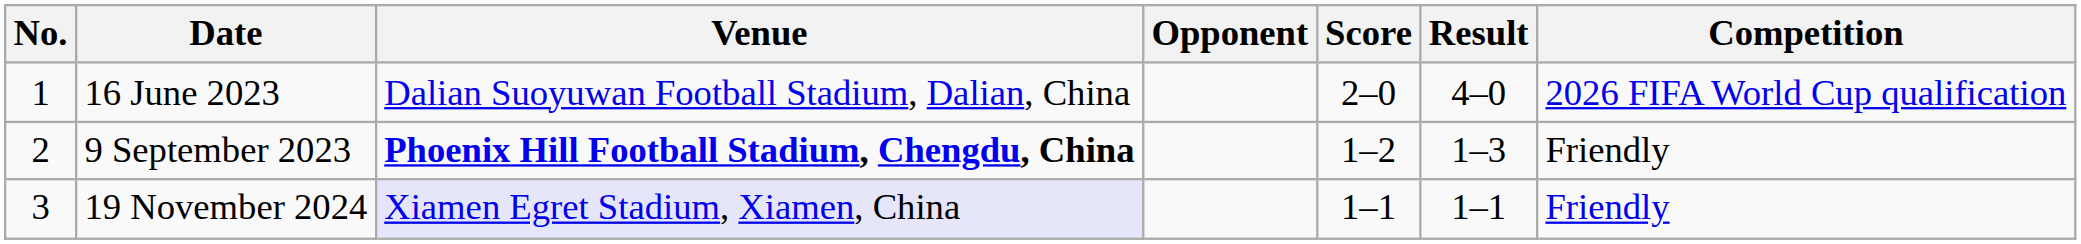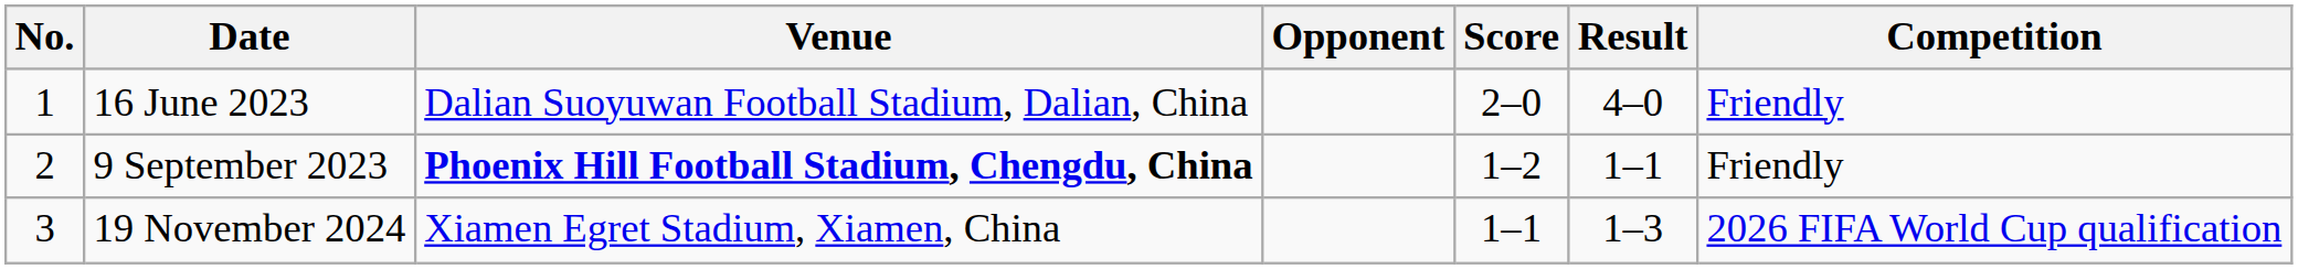 <table class="wikitable sortable">
 <tr>
 <th scope="col">No.</th>
 <th scope="col">Date</th>
 <th scope="col">Venue</th>
 <th scope="col">Opponent</th>
 <th scope="col">Score</th>
 <th scope="col">Result</th>
 <th scope="col">Competition</th>
 </tr>
 <tr>
 <td style="text-align:center">1</td>
 <td>16 June 2023</td>
 <td><a href='#'>Dalian Suoyuwan Football Stadium</a>, <a href='#'>Dalian</a>, China</td>
 <td></td>
 <td style="text-align:center">2–0</td>
 <td style="text-align:center">4–0</td>
-<td><a href='#'>2026 FIFA World Cup qualification</a></td>
+<td><a href='#'>Friendly</a></td>
 </tr>
 <tr>
 <td style="text-align:center">2</td>
 <td>9 September 2023</td>
 <td><strong><a href='#'>Phoenix Hill Football Stadium</a>, <a href='#'>Chengdu</a>, China</strong></td>
 <td></td>
 <td style="text-align:center">1–2</td>
-<td style="text-align:center">1–3</td>
+<td style="text-align:center">1–1</td>
 <td>Friendly</td>
 </tr>
 <tr>
 <td style="text-align:center">3</td>
 <td>19 November 2024</td>
-<td style="background: lavender;"><a href='#'>Xiamen Egret Stadium</a>, <a href='#'>Xiamen</a>, China</td>
+<td><a href='#'>Xiamen Egret Stadium</a>, <a href='#'>Xiamen</a>, China</td>
 <td></td>
 <td style="text-align:center">1–1</td>
-<td style="text-align:center">1–1</td>
-<td><a href='#'>Friendly</a></td>
+<td style="text-align:center">1–3</td>
+<td><a href='#'>2026 FIFA World Cup qualification</a></td>
 </tr>
 </table>
